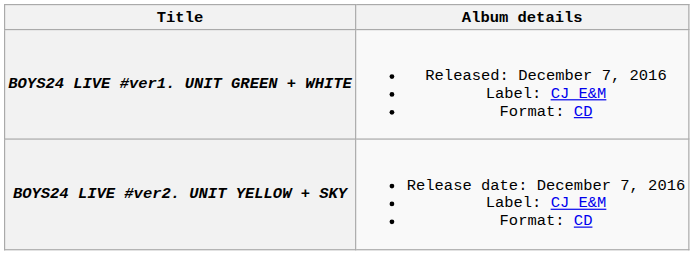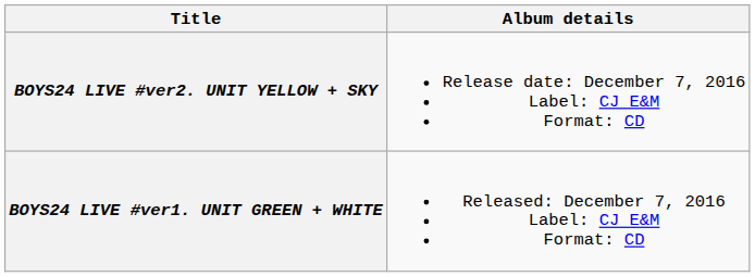 <table class="wikitable plainrowheaders" style="text-align:center;">
 <tr>
 <th scope="col">Title</th>
 <th scope="col">Album details</th>
 </tr>
 <tr>
+<th scope="row"><em>BOYS24 LIVE #ver2. UNIT YELLOW + SKY</em></th>
+<td><br><ul><li>Release date: December 7, 2016</li><li>Label: <a href='#'>CJ E&M</a></li><li>Format: <a href='#'>CD</a></li></ul></td>
+</tr>
+<tr>
 <th scope="row"><em>BOYS24 LIVE #ver1. UNIT GREEN + WHITE</em></th>
 <td><br><ul><li>Released: December 7, 2016</li><li>Label: <a href='#'>CJ E&M</a></li><li>Format: <a href='#'>CD</a></li></ul></td>
 </tr>
-<tr>
-<th scope="row"><em>BOYS24 LIVE #ver2. UNIT YELLOW + SKY</em></th>
-<td><br><ul><li>Release date: December 7, 2016</li><li>Label: <a href='#'>CJ E&M</a></li><li>Format: <a href='#'>CD</a></li></ul></td>
-</tr>
 </table>
